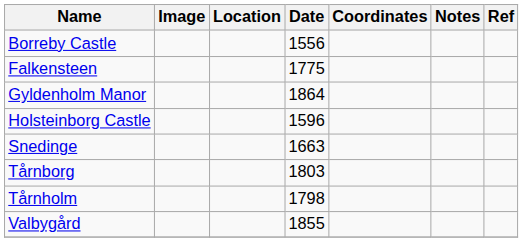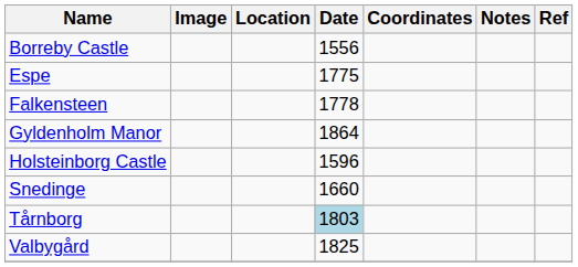 <table class="wikitable sortable">
 <tr>
 <th>Name</th>
 <th>Image</th>
 <th>Location</th>
 <th>Date</th>
 <th>Coordinates</th>
 <th>Notes</th>
 <th>Ref</th>
 </tr>
 <tr>
 <td><a href='#'>Borreby Castle</a></td>
 <td></td>
 <td></td>
 <td>1556</td>
 <td></td>
 <td></td>
 <td></td>
 </tr>
 <tr>
+<td><a href='#'>Espe</a></td>
+<td></td>
+<td></td>
+<td>1775</td>
+<td></td>
+<td></td>
+<td></td>
+</tr>
+<tr>
 <td><a href='#'>Falkensteen</a></td>
 <td></td>
 <td></td>
-<td>1775</td>
+<td>1778</td>
 <td></td>
 <td></td>
 <td></td>
 </tr>
 <tr>
 <td><a href='#'>Gyldenholm Manor</a></td>
 <td></td>
 <td></td>
 <td>1864</td>
 <td></td>
 <td></td>
 <td></td>
 </tr>
 <tr>
 <td><a href='#'>Holsteinborg Castle</a></td>
 <td></td>
 <td></td>
 <td>1596</td>
 <td></td>
 <td></td>
 <td></td>
 </tr>
 <tr>
 <td><a href='#'>Snedinge</a></td>
 <td></td>
 <td></td>
-<td>1663</td>
+<td>1660</td>
 <td></td>
 <td></td>
 <td></td>
 </tr>
 <tr>
 <td><a href='#'>Tårnborg</a></td>
 <td></td>
 <td></td>
-<td>1803</td>
-<td></td>
-<td></td>
-<td></td>
-</tr>
-<tr>
-<td><a href='#'>Tårnholm</a></td>
-<td></td>
-<td></td>
-<td>1798</td>
+<td style="background: lightblue;">1803</td>
 <td></td>
 <td></td>
 <td></td>
 </tr>
 <tr>
 <td><a href='#'>Valbygård</a></td>
 <td></td>
 <td></td>
-<td>1855</td>
+<td>1825</td>
 <td></td>
 <td></td>
 <td></td>
 </tr>
 <tr>
 </tr>
 </table>
